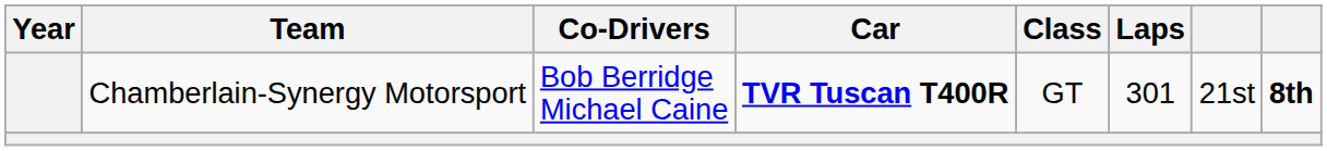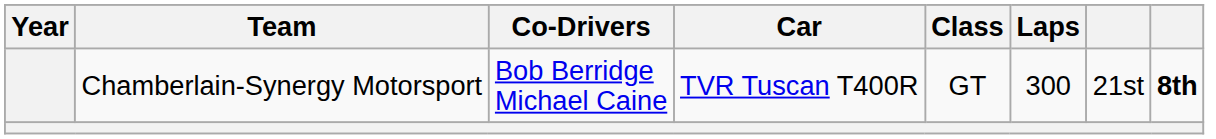 <table class="wikitable" style="font-size:90%">
 <tr>
 <th>Year</th>
 <th>Team</th>
 <th>Co-Drivers</th>
 <th>Car</th>
 <th>Class</th>
 <th>Laps</th>
 <th></th>
 <th></th>
 </tr>
 <tr style="text-align:center;">
 <th></th>
 <td align="left" nowrap> Chamberlain-Synergy Motorsport</td>
 <td align="left" nowrap> <a href='#'>Bob Berridge</a><br> <a href='#'>Michael Caine</a></td>
-<td align="left" nowrap><strong><a href='#'>TVR Tuscan</a> T400R</strong></td>
+<td align="left" nowrap><a href='#'>TVR Tuscan</a> T400R</td>
 <td>GT</td>
-<td>301</td>
+<td>300</td>
 <td>21st</td>
 <td><strong>8th</strong></td>
 </tr>
 <tr>
 <th colspan="8"></th>
 </tr>
 </table>
